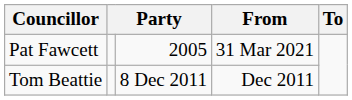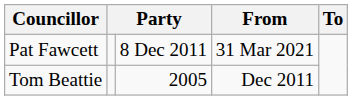 <table class=wikitable>
 <tr>
 <th>Councillor</th>
 <th colspan=2>Party</th>
 <th>From</th>
 <th>To</th>
 </tr>
 <tr>
 <td>Pat Fawcett</td>
 <td></td>
-<td align=right>2005</td>
+<td align=right>8 Dec 2011</td>
 <td align=right>31 Mar 2021</td>
 </tr>
 <tr>
 <td>Tom Beattie</td>
 <td></td>
-<td align=right>8 Dec 2011</td>
+<td align=right>2005</td>
 <td align=right>Dec 2011</td>
 </tr>
 </table>
